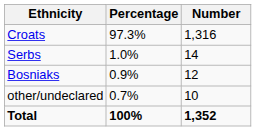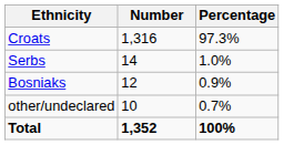 <table class="wikitable">
 <tr>
 <th width="100px">Ethnicity</th>
+<th width="80px">Number</th>
 <th width="80px">Percentage</th>
-<th width="80px">Number</th>
 </tr>
 <tr>
 <td><a href='#'>Croats</a></td>
+<td>1,316</td>
 <td>97.3%</td>
-<td>1,316</td>
 </tr>
 <tr>
 <td><a href='#'>Serbs</a></td>
+<td>14</td>
 <td>1.0%</td>
-<td>14</td>
 </tr>
 <tr>
 <td><a href='#'>Bosniaks</a></td>
+<td>12</td>
 <td>0.9%</td>
-<td>12</td>
 </tr>
 <tr>
 <td>other/undeclared</td>
+<td>10</td>
 <td>0.7%</td>
-<td>10</td>
 </tr>
 <tr>
 <td><strong>Total</strong></td>
+<td><strong>1,352</strong></td>
 <td><strong>100%</strong></td>
-<td><strong>1,352</strong></td>
 </tr>
 </table>
